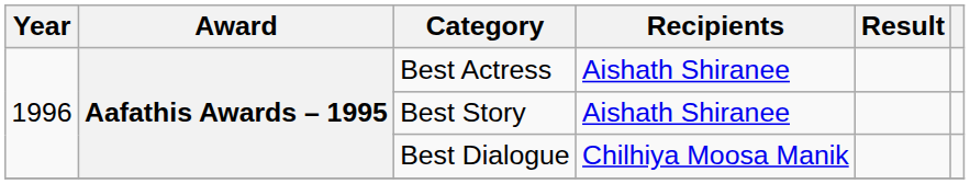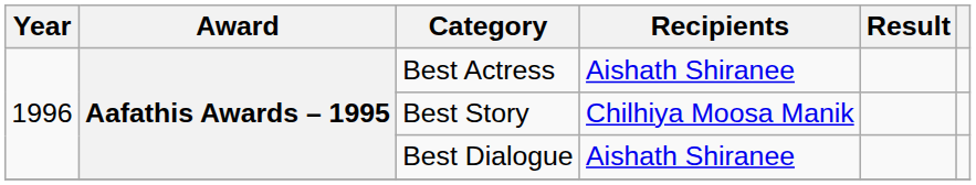 <table class="wikitable plainrowheaders sortable">
 <tr>
 <th scope="col">Year</th>
 <th scope="col">Award</th>
 <th scope="col">Category</th>
 <th scope="col">Recipients</th>
 <th scope="col">Result</th>
 <th scope="col" class="unsortable"></th>
 </tr>
 <tr>
 <td rowspan="3">1996</td>
 <th rowspan="3" scope="row">Aafathis Awards – 1995</th>
 <td>Best Actress</td>
 <td><a href='#'>Aishath Shiranee</a></td>
 <td></td>
 <td style="text-align:center;"></td>
 </tr>
 <tr>
 <td>Best Story</td>
-<td><a href='#'>Aishath Shiranee</a></td>
+<td><a href='#'>Chilhiya Moosa Manik</a></td>
 <td></td>
 <td style="text-align:center;"></td>
 </tr>
 <tr>
 <td>Best Dialogue</td>
-<td><a href='#'>Chilhiya Moosa Manik</a></td>
+<td><a href='#'>Aishath Shiranee</a></td>
 <td></td>
 <td style="text-align:center;"></td>
 </tr>
 <tr>
 </tr>
 </table>
